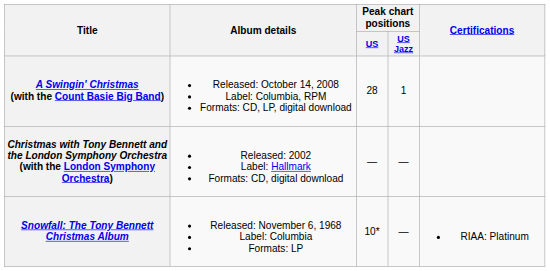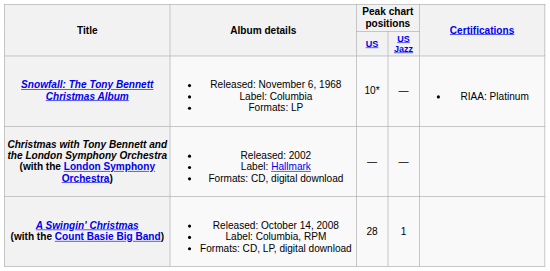 <table class="wikitable plainrowheaders" style="text-align:center;">
 <tr>
 <th scope="col" rowspan="2" style="width:16em;">Title</th>
 <th scope="col" rowspan="2" style="width:18em;">Album details</th>
 <th scope="col" colspan="2">Peak chart positions</th>
 <th scope="col" rowspan="2" style="width:12em;"><a href='#'>Certifications</a></th>
 </tr>
 <tr>
 <th scope="col" style="width:3em;font-size:90%;"><a href='#'>US</a><br></th>
 <th scope="col" style="width:3em;font-size:90%;"><a href='#'>US<br>Jazz</a><br></th>
 </tr>
 <tr>
-<th scope="row"><em><a href='#'>A Swingin' Christmas</a></em><br><span>(with the <a href='#'>Count Basie Big Band</a>)</span></th>
-<td><br><ul><li>Released: October 14, 2008</li><li>Label: Columbia, RPM</li><li>Formats: CD, LP, digital download</li></ul></td>
-<td>28</td>
-<td>1</td>
-<td></td>
+<th scope="row"><em><a href='#'>Snowfall: The Tony Bennett Christmas Album</a></em></th>
+<td><br><ul><li>Released: November 6, 1968</li><li>Label: Columbia</li><li>Formats: LP</li></ul></td>
+<td>10*</td>
+<td>—</td>
+<td><br><ul><li>RIAA: Platinum</li></ul></td>
 </tr>
 <tr>
 <th scope="row"><em>Christmas with Tony Bennett and the London Symphony Orchestra</em><br><span>(with the <a href='#'>London Symphony Orchestra</a>)</span></th>
 <td><br><ul><li>Released: 2002</li><li>Label: <a href='#'>Hallmark</a></li><li>Formats: CD, digital download</li></ul></td>
 <td>—</td>
 <td>—</td>
 <td></td>
 </tr>
 <tr>
-<th scope="row"><em><a href='#'>Snowfall: The Tony Bennett Christmas Album</a></em></th>
-<td><br><ul><li>Released: November 6, 1968</li><li>Label: Columbia</li><li>Formats: LP</li></ul></td>
-<td>10*</td>
-<td>—</td>
-<td><br><ul><li>RIAA: Platinum</li></ul></td>
+<th scope="row"><em><a href='#'>A Swingin' Christmas</a></em><br><span>(with the <a href='#'>Count Basie Big Band</a>)</span></th>
+<td><br><ul><li>Released: October 14, 2008</li><li>Label: Columbia, RPM</li><li>Formats: CD, LP, digital download</li></ul></td>
+<td>28</td>
+<td>1</td>
+<td></td>
 </tr>
 </table>
